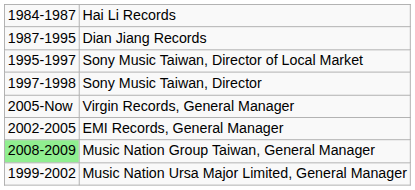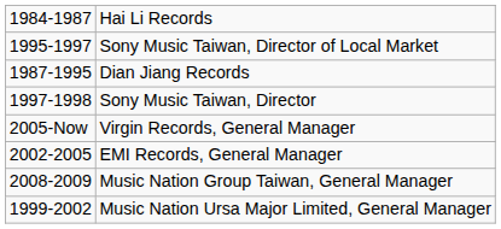 <table class="wikitable">
 <tr>
 <td>1984-1987</td>
 <td>Hai Li Records</td>
 </tr>
 <tr>
+<td>1995-1997</td>
+<td>Sony Music Taiwan, Director of Local Market</td>
+</tr>
+<tr>
 <td>1987-1995</td>
 <td>Dian Jiang Records</td>
-</tr>
-<tr>
-<td>1995-1997</td>
-<td>Sony Music Taiwan, Director of Local Market</td>
 </tr>
 <tr>
 <td>1997-1998</td>
 <td>Sony Music Taiwan, Director</td>
 </tr>
 <tr>
 <td>2005-Now</td>
 <td>Virgin Records, General Manager</td>
 </tr>
 <tr>
 <td>2002-2005</td>
 <td>EMI Records, General Manager</td>
 </tr>
 <tr>
-<td style="background: lightgreen;">2008-2009</td>
+<td>2008-2009</td>
 <td>Music Nation Group Taiwan, General Manager</td>
 </tr>
 <tr>
 <td>1999-2002</td>
 <td>Music Nation Ursa Major Limited, General Manager</td>
 </tr>
 </table>
